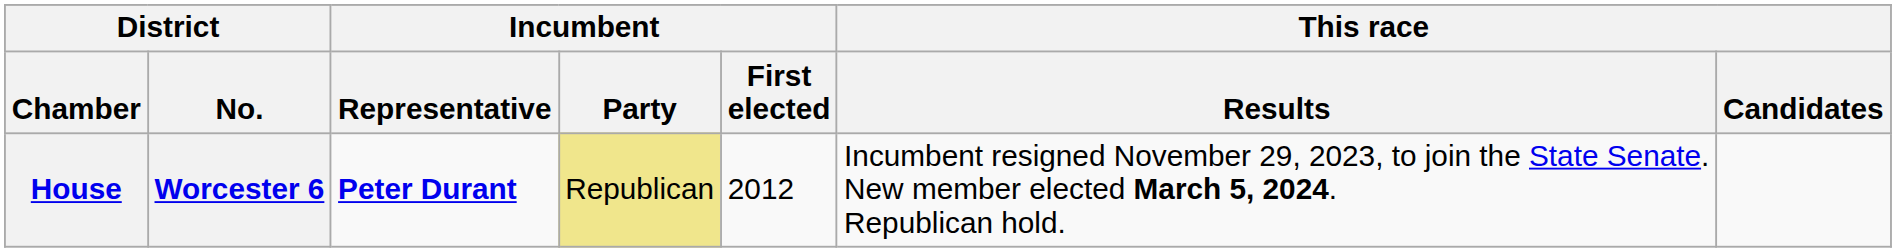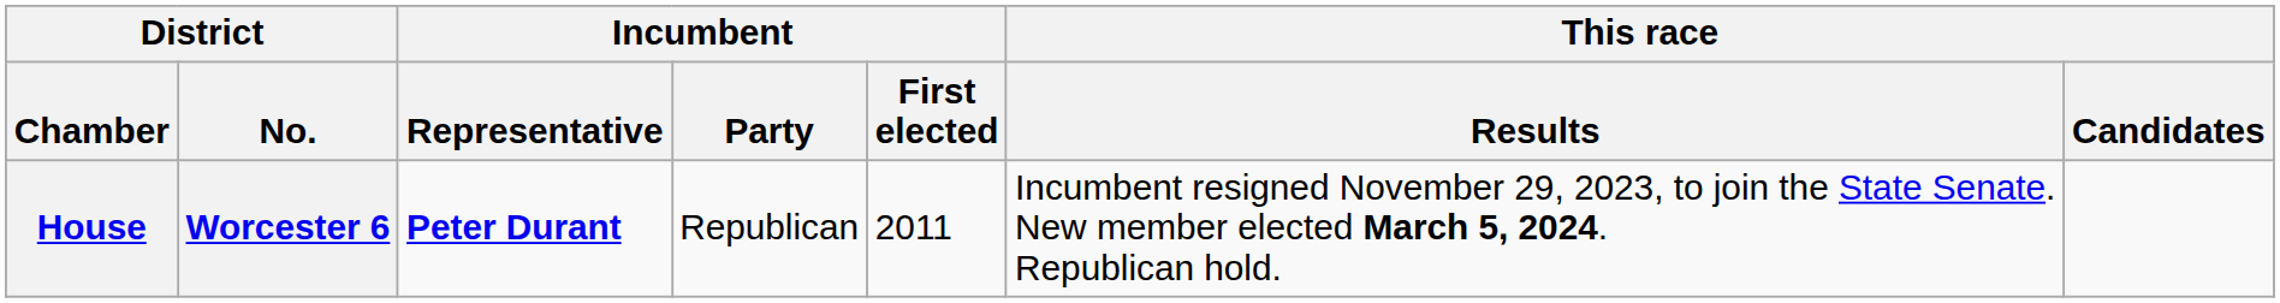 <table class="wikitable sortable">
 <tr valign=bottom>
 <th colspan="2">District</th>
 <th colspan="3">Incumbent</th>
 <th colspan="2">This race</th>
 </tr>
 <tr valign=bottom>
 <th>Chamber</th>
 <th>No.</th>
 <th>Representative</th>
 <th>Party</th>
 <th>First<br>elected</th>
 <th>Results</th>
 <th>Candidates</th>
 </tr>
 <tr>
 <th><a href='#'>House</a></th>
 <th><a href='#'>Worcester 6</a></th>
 <td><strong><a href='#'>Peter Durant</a></strong></td>
-<td style="background: khaki;">Republican</td>
-<td>2012<br></td>
+<td>Republican</td>
+<td>2011<br></td>
 <td>Incumbent resigned November 29, 2023, to join the <a href='#'>State Senate</a>.<br>New member elected <strong>March 5, 2024</strong>.<br>Republican hold.</td>
 <td nowrap></td>
 </tr>
 </table>
